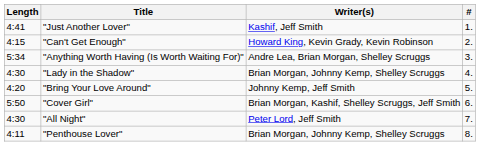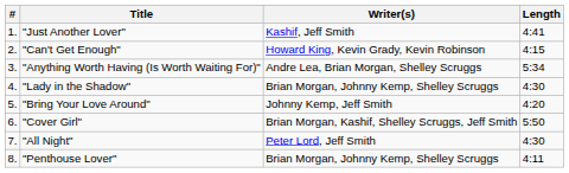 <table class="wikitable">
 <tr>
-<th>Length</th>
+<th>#</th>
 <th>Title</th>
 <th>Writer(s)</th>
-<th>#</th>
+<th>Length</th>
 </tr>
 <tr>
-<td>4:41</td>
+<td>1.</td>
 <td>"Just Another Lover"</td>
 <td><a href='#'>Kashif</a>, Jeff Smith</td>
-<td>1.</td>
+<td>4:41</td>
 </tr>
 <tr>
-<td>4:15</td>
+<td>2.</td>
 <td>"Can't Get Enough"</td>
 <td><a href='#'>Howard King</a>, Kevin Grady, Kevin Robinson</td>
-<td>2.</td>
+<td>4:15</td>
 </tr>
 <tr>
-<td>5:34</td>
+<td>3.</td>
 <td>"Anything Worth Having (Is Worth Waiting For)"</td>
 <td>Andre Lea, Brian Morgan, Shelley Scruggs</td>
-<td>3.</td>
+<td>5:34</td>
 </tr>
 <tr>
-<td>4:30</td>
+<td>4.</td>
 <td>"Lady in the Shadow"</td>
 <td>Brian Morgan, Johnny Kemp, Shelley Scruggs</td>
-<td>4.</td>
+<td>4:30</td>
 </tr>
 <tr>
-<td>4:20</td>
+<td>5.</td>
 <td>"Bring Your Love Around"</td>
 <td>Johnny Kemp, Jeff Smith</td>
-<td>5.</td>
+<td>4:20</td>
 </tr>
 <tr>
-<td>5:50</td>
+<td>6.</td>
 <td>"Cover Girl"</td>
 <td>Brian Morgan, Kashif, Shelley Scruggs, Jeff Smith</td>
-<td>6.</td>
+<td>5:50</td>
 </tr>
 <tr>
-<td>4:30</td>
+<td>7.</td>
 <td>"All Night"</td>
 <td><a href='#'>Peter Lord</a>, Jeff Smith</td>
-<td>7.</td>
+<td>4:30</td>
 </tr>
 <tr>
-<td>4:11</td>
+<td>8.</td>
 <td>"Penthouse Lover"</td>
 <td>Brian Morgan, Johnny Kemp, Shelley Scruggs</td>
-<td>8.</td>
+<td>4:11</td>
 </tr>
 </table>
